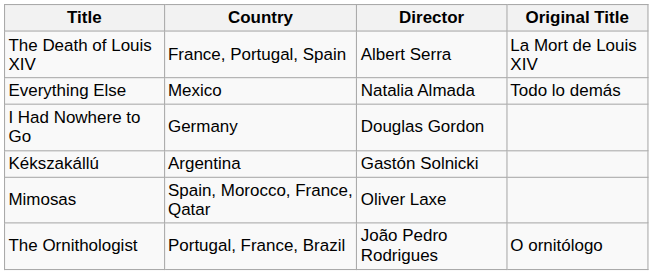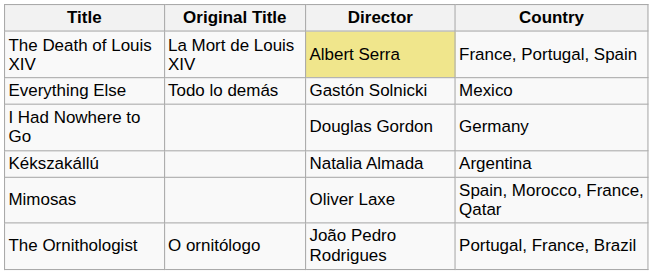 <table class="wikitable">
 <tr>
 <th>Title</th>
+<th>Original Title</th>
+<th>Director</th>
 <th>Country</th>
-<th>Director</th>
-<th>Original Title</th>
 </tr>
 <tr>
 <td>The Death of Louis XIV</td>
+<td>La Mort de Louis XIV</td>
+<td style="background: khaki;">Albert Serra</td>
 <td>France, Portugal, Spain</td>
-<td>Albert Serra</td>
-<td>La Mort de Louis XIV</td>
 </tr>
 <tr>
 <td>Everything Else</td>
+<td>Todo lo demás</td>
+<td>Gastón Solnicki</td>
 <td>Mexico</td>
-<td>Natalia Almada</td>
-<td>Todo lo demás</td>
 </tr>
 <tr>
 <td>I Had Nowhere to Go</td>
+<td></td>
+<td>Douglas Gordon</td>
 <td>Germany</td>
-<td>Douglas Gordon</td>
-<td></td>
 </tr>
 <tr>
 <td>Kékszakállú</td>
+<td></td>
+<td>Natalia Almada</td>
 <td>Argentina</td>
-<td>Gastón Solnicki</td>
-<td></td>
 </tr>
 <tr>
 <td>Mimosas</td>
+<td></td>
+<td>Oliver Laxe</td>
 <td>Spain, Morocco, France, Qatar</td>
-<td>Oliver Laxe</td>
-<td></td>
 </tr>
 <tr>
 <td>The Ornithologist</td>
+<td>O ornitólogo</td>
+<td>João Pedro Rodrigues</td>
 <td>Portugal, France, Brazil</td>
-<td>João Pedro Rodrigues</td>
-<td>O ornitólogo</td>
 </tr>
 </table>
